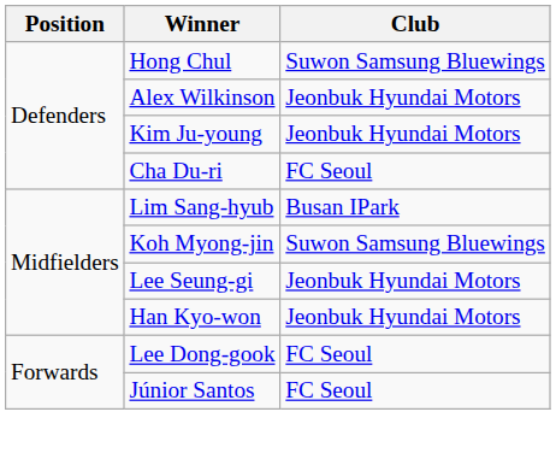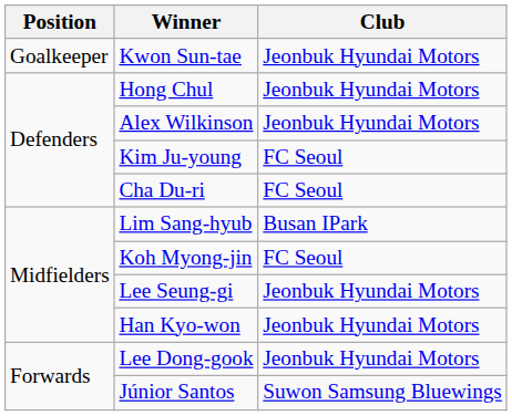 <table class="wikitable">
 <tr>
 <th>Position</th>
 <th>Winner</th>
 <th>Club</th>
 </tr>
 <tr>
+<td>Goalkeeper</td>
+<td> <a href='#'>Kwon Sun-tae</a></td>
+<td><a href='#'>Jeonbuk Hyundai Motors</a></td>
+</tr>
+<tr>
 <td rowspan="4">Defenders</td>
 <td> <a href='#'>Hong Chul</a></td>
-<td><a href='#'>Suwon Samsung Bluewings</a></td>
+<td><a href='#'>Jeonbuk Hyundai Motors</a></td>
 </tr>
 <tr>
 <td> <a href='#'>Alex Wilkinson</a></td>
 <td><a href='#'>Jeonbuk Hyundai Motors</a></td>
 </tr>
 <tr>
 <td> <a href='#'>Kim Ju-young</a></td>
-<td><a href='#'>Jeonbuk Hyundai Motors</a></td>
+<td><a href='#'>FC Seoul</a></td>
 </tr>
 <tr>
 <td> <a href='#'>Cha Du-ri</a></td>
 <td><a href='#'>FC Seoul</a></td>
 </tr>
 <tr>
 <td rowspan="4">Midfielders</td>
 <td> <a href='#'>Lim Sang-hyub</a></td>
 <td><a href='#'>Busan IPark</a></td>
 </tr>
 <tr>
 <td> <a href='#'>Koh Myong-jin</a></td>
-<td><a href='#'>Suwon Samsung Bluewings</a></td>
+<td><a href='#'>FC Seoul</a></td>
 </tr>
 <tr>
 <td> <a href='#'>Lee Seung-gi</a></td>
 <td><a href='#'>Jeonbuk Hyundai Motors</a></td>
 </tr>
 <tr>
 <td> <a href='#'>Han Kyo-won</a></td>
 <td><a href='#'>Jeonbuk Hyundai Motors</a></td>
 </tr>
 <tr>
 <td rowspan="2">Forwards</td>
 <td> <a href='#'>Lee Dong-gook</a></td>
-<td><a href='#'>FC Seoul</a></td>
+<td><a href='#'>Jeonbuk Hyundai Motors</a></td>
 </tr>
 <tr>
 <td> <a href='#'>Júnior Santos</a></td>
-<td><a href='#'>FC Seoul</a></td>
+<td><a href='#'>Suwon Samsung Bluewings</a></td>
 </tr>
 </table>
